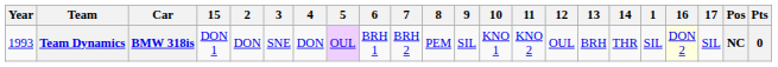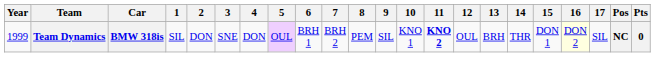 <table class="wikitable" style="text-align:center; font-size:85%">
 <tr>
 <th>Year</th>
 <th>Team</th>
 <th>Car</th>
-<th>15</th>
+<th>1</th>
 <th>2</th>
 <th>3</th>
 <th>4</th>
 <th>5</th>
 <th>6</th>
 <th>7</th>
 <th>8</th>
 <th>9</th>
 <th>10</th>
 <th>11</th>
 <th>12</th>
 <th>13</th>
 <th>14</th>
-<th>1</th>
+<th>15</th>
 <th>16</th>
 <th>17</th>
 <th>Pos</th>
 <th>Pts</th>
 </tr>
 <tr>
-<td><a href='#'>1993</a></td>
+<td><a href='#'>1999</a></td>
 <th><a href='#'>Team Dynamics</a></th>
 <th><a href='#'>BMW 318is</a></th>
-<td><a href='#'>DON<br>1</a></td>
+<td><a href='#'>SIL</a></td>
 <td><a href='#'>DON</a></td>
 <td><a href='#'>SNE</a></td>
 <td><a href='#'>DON</a></td>
 <td style="background:#EFCFFF;"><a href='#'>OUL</a><br></td>
 <td><a href='#'>BRH<br>1</a></td>
 <td><a href='#'>BRH<br>2</a></td>
 <td><a href='#'>PEM</a></td>
 <td><a href='#'>SIL</a></td>
 <td><a href='#'>KNO<br>1</a></td>
-<td><a href='#'>KNO<br>2</a></td>
+<td><strong><a href='#'>KNO<br>2</a></strong></td>
 <td><a href='#'>OUL</a></td>
 <td><a href='#'>BRH</a></td>
 <td><a href='#'>THR</a></td>
-<td><a href='#'>SIL</a></td>
+<td><a href='#'>DON<br>1</a></td>
 <td style="background: lightyellow;"><a href='#'>DON<br>2</a></td>
 <td><a href='#'>SIL</a></td>
 <th>NC</th>
 <th>0</th>
 </tr>
 </table>
